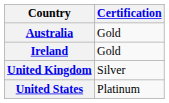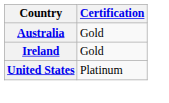 <table class="wikitable plainrowheaders">
 <tr>
 <th>Country</th>
 <th><a href='#'>Certification</a></th>
 </tr>
 <tr>
 <th scope="row"><a href='#'>Australia</a></th>
 <td>Gold</td>
 </tr>
 <tr>
 <th scope="row"><a href='#'>Ireland</a></th>
 <td>Gold</td>
 </tr>
 <tr>
-<th scope="row"><a href='#'>United Kingdom</a></th>
-<td>Silver</td>
-</tr>
-<tr>
 <th scope="row"><a href='#'>United States</a></th>
 <td>Platinum</td>
 </tr>
 </table>
